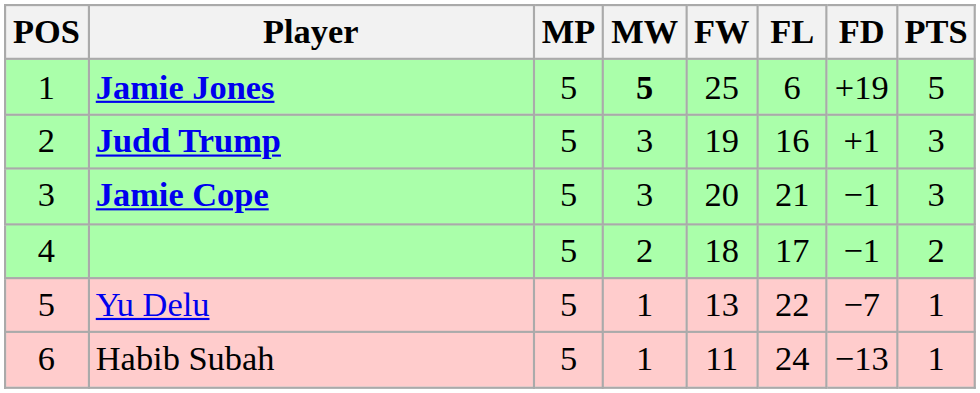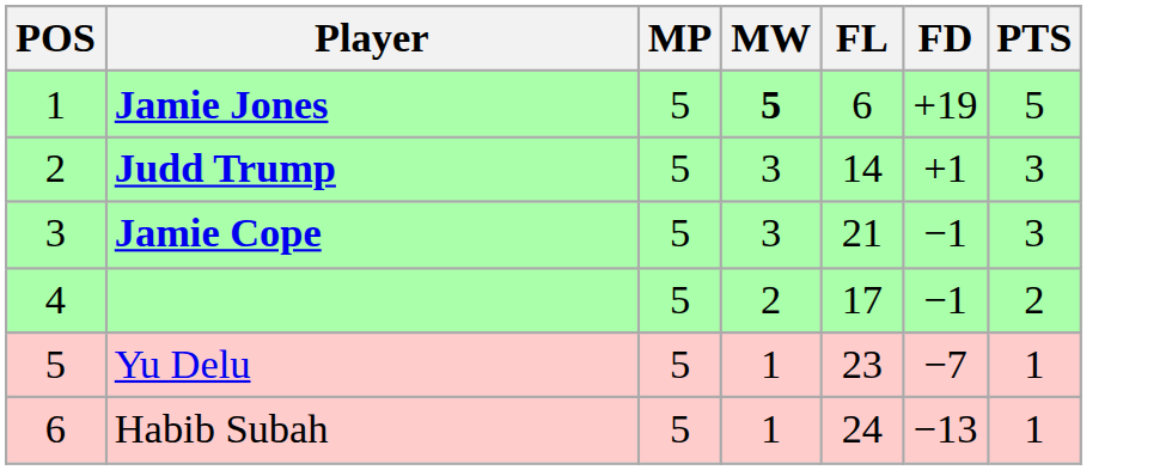 <table class="wikitable" style="text-align: center;">
 <tr>
 <th width=25>POS</th>
 <th width=200>Player</th>
 <th width=25>MP</th>
 <th width=25>MW</th>
-<th width=25>FW</th>
 <th width=25>FL</th>
 <th width=25>FD</th>
 <th width=25>PTS</th>
 </tr>
 <tr style="background:#aaffaa;">
 <td>1</td>
 <td style="text-align:left;"> <strong><a href='#'>Jamie Jones</a></strong></td>
 <td>5</td>
 <td><strong>5</strong></td>
-<td>25</td>
 <td>6</td>
 <td>+19</td>
 <td>5</td>
 </tr>
 <tr style="background:#aaffaa;">
 <td>2</td>
 <td style="text-align:left;"> <strong><a href='#'>Judd Trump</a></strong></td>
 <td>5</td>
 <td>3</td>
-<td>19</td>
-<td>16</td>
+<td>14</td>
 <td>+1</td>
 <td>3</td>
 </tr>
 <tr style="background:#aaffaa;">
 <td>3</td>
 <td style="text-align:left;"> <strong><a href='#'>Jamie Cope</a></strong></td>
 <td>5</td>
 <td>3</td>
-<td>20</td>
 <td>21</td>
 <td>−1</td>
 <td>3</td>
 </tr>
 <tr style="background:#aaffaa;">
 <td>4</td>
 <td style="text-align:left;"></td>
 <td>5</td>
 <td>2</td>
-<td>18</td>
 <td>17</td>
 <td>−1</td>
 <td>2</td>
 </tr>
 <tr style="background:#fcc;">
 <td>5</td>
 <td style="text-align:left;"> <a href='#'>Yu Delu</a></td>
 <td>5</td>
 <td>1</td>
-<td>13</td>
-<td>22</td>
+<td>23</td>
 <td>−7</td>
 <td>1</td>
 </tr>
 <tr style="background:#fcc;">
 <td>6</td>
 <td style="text-align:left;"> Habib Subah</td>
 <td>5</td>
 <td>1</td>
-<td>11</td>
 <td>24</td>
 <td>−13</td>
 <td>1</td>
 </tr>
 </table>
